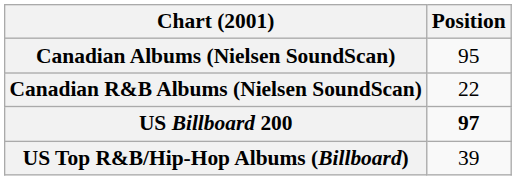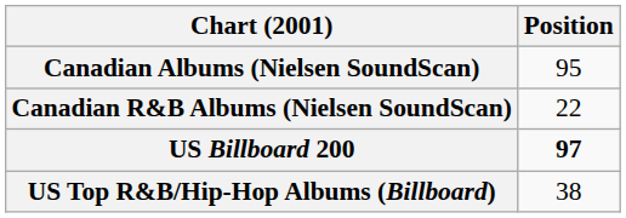 <table class="wikitable sortable plainrowheaders" style="text-align:center">
 <tr>
 <th scope="col">Chart (2001)</th>
 <th scope="col">Position</th>
 </tr>
 <tr>
 <th scope="row">Canadian Albums (Nielsen SoundScan)</th>
 <td>95</td>
 </tr>
 <tr>
 <th scope="row">Canadian R&B Albums (Nielsen SoundScan)</th>
 <td>22</td>
 </tr>
 <tr>
 <th scope="row">US <em>Billboard</em> 200</th>
 <td><strong>97</strong></td>
 </tr>
 <tr>
 <th scope="row">US Top R&B/Hip-Hop Albums (<em>Billboard</em>)</th>
-<td>39</td>
+<td>38</td>
 </tr>
 </table>
